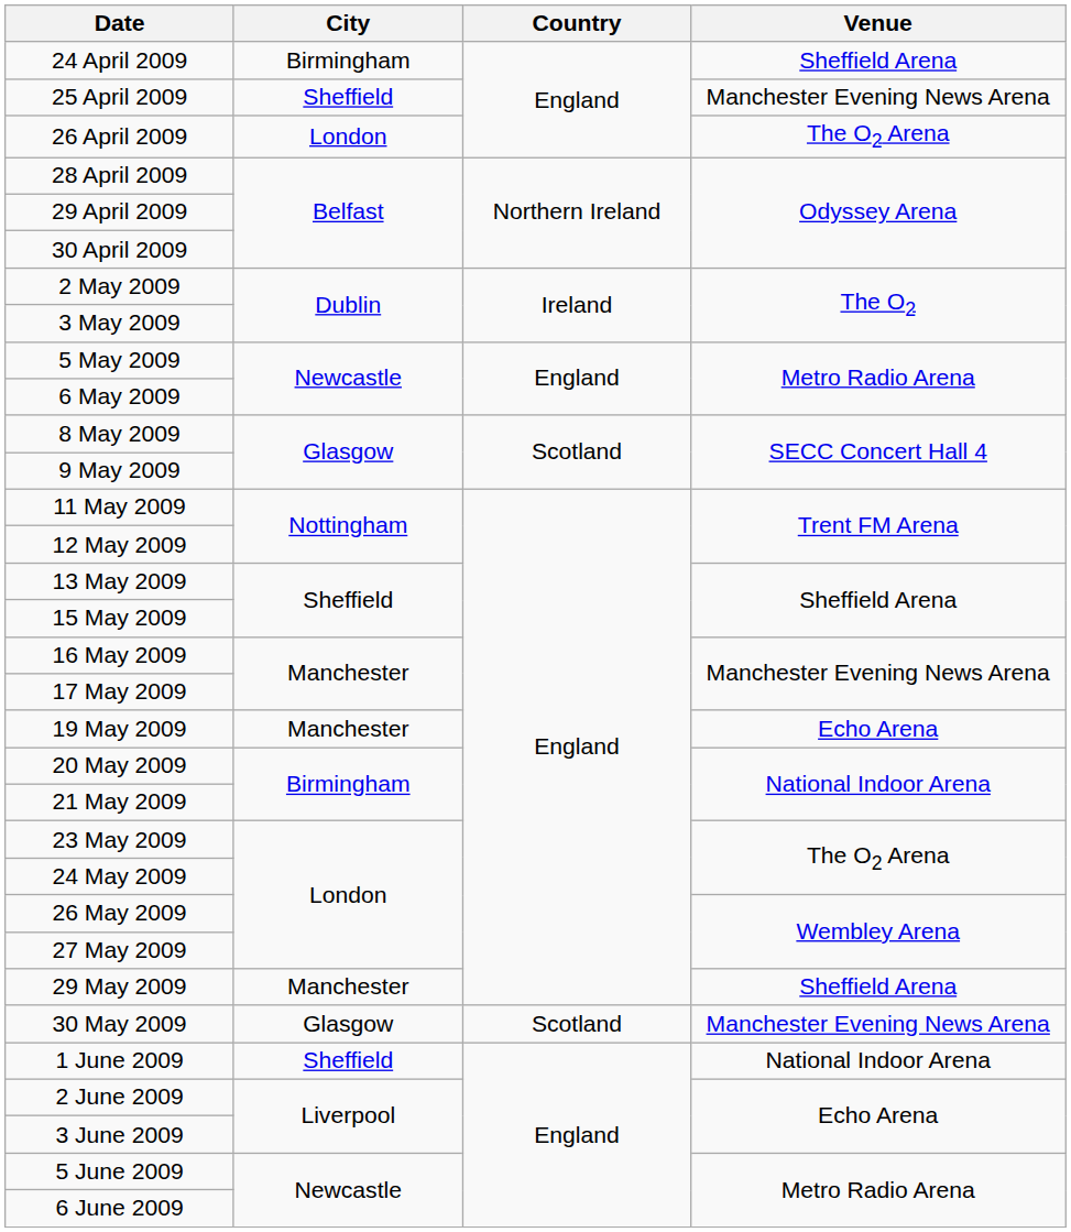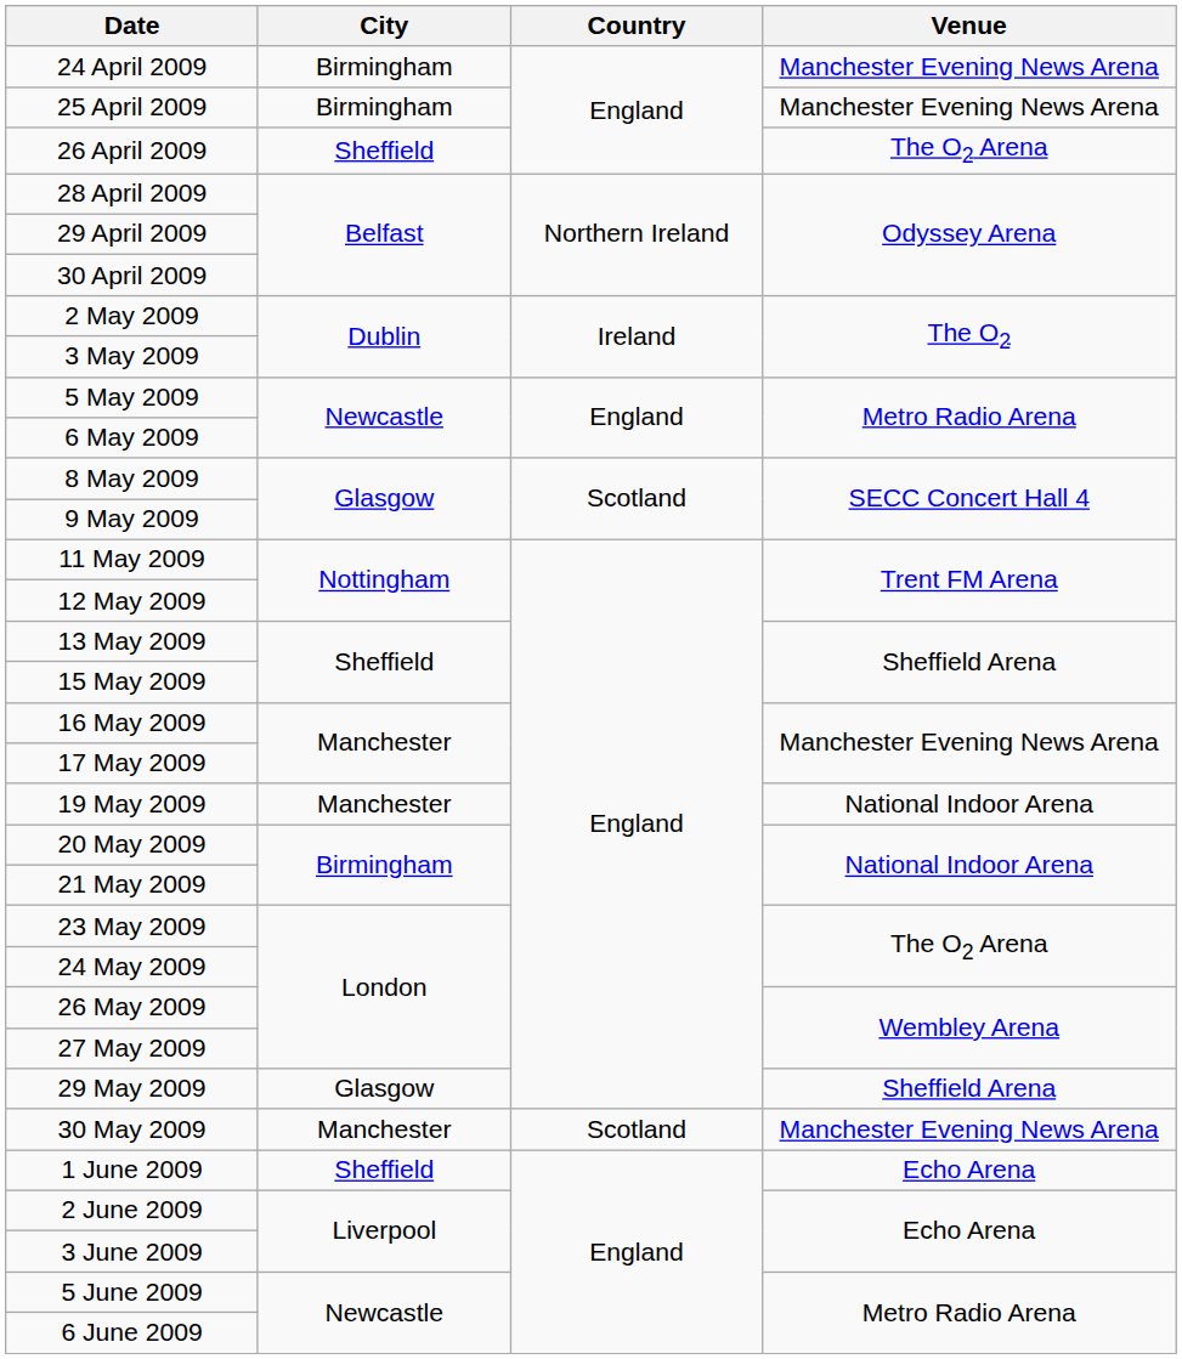 <table class="wikitable" style="text-align:center;">
 <tr>
 <th style="width:150px;">Date</th>
 <th style="width:150px;">City</th>
 <th style="width:150px;">Country</th>
 <th style="width:250px;">Venue</th>
 </tr>
 <tr>
 <td>24 April 2009</td>
 <td>Birmingham</td>
 <td rowspan=3>England</td>
-<td><a href='#'>Sheffield Arena</a></td>
+<td><a href='#'>Manchester Evening News Arena</a></td>
 </tr>
 <tr>
 <td>25 April 2009</td>
-<td><a href='#'>Sheffield</a></td>
+<td>Birmingham</td>
 <td>Manchester Evening News Arena</td>
 </tr>
 <tr>
 <td>26 April 2009</td>
-<td><a href='#'>London</a></td>
+<td><a href='#'>Sheffield</a></td>
 <td><a href='#'>The O<sub>2</sub> Arena</a></td>
 </tr>
 <tr>
 <td>28 April 2009</td>
 <td rowspan=3><a href='#'>Belfast</a></td>
 <td rowspan=3>Northern Ireland</td>
 <td rowspan=3><a href='#'>Odyssey Arena</a></td>
 </tr>
 <tr>
 <td>29 April 2009</td>
 </tr>
 <tr>
 <td>30 April 2009</td>
 </tr>
 <tr>
 <td>2 May 2009</td>
 <td rowspan=2><a href='#'>Dublin</a></td>
 <td rowspan=2>Ireland</td>
 <td rowspan=2><a href='#'>The O<sub>2</sub></a></td>
 </tr>
 <tr>
 <td>3 May 2009</td>
 </tr>
 <tr>
 <td>5 May 2009</td>
 <td rowspan=2><a href='#'>Newcastle</a></td>
 <td rowspan=2>England</td>
 <td rowspan=2><a href='#'>Metro Radio Arena</a></td>
 </tr>
 <tr>
 <td>6 May 2009</td>
 </tr>
 <tr>
 <td>8 May 2009</td>
 <td rowspan=2><a href='#'>Glasgow</a></td>
 <td rowspan=2>Scotland</td>
 <td rowspan=2><a href='#'>SECC Concert Hall 4</a></td>
 </tr>
 <tr>
 <td>9 May 2009</td>
 </tr>
 <tr>
 <td>11 May 2009</td>
 <td rowspan=2><a href='#'>Nottingham</a></td>
 <td rowspan=14>England</td>
 <td rowspan=2><a href='#'>Trent FM Arena</a></td>
 </tr>
 <tr>
 <td>12 May 2009</td>
 </tr>
 <tr>
 <td>13 May 2009</td>
 <td rowspan=2>Sheffield</td>
 <td rowspan=2>Sheffield Arena</td>
 </tr>
 <tr>
 <td>15 May 2009</td>
 </tr>
 <tr>
 <td>16 May 2009</td>
 <td rowspan=2>Manchester</td>
 <td rowspan=2>Manchester Evening News Arena</td>
 </tr>
 <tr>
 <td>17 May 2009</td>
 </tr>
 <tr>
 <td>19 May 2009</td>
 <td>Manchester</td>
-<td><a href='#'>Echo Arena</a></td>
+<td>National Indoor Arena</td>
 </tr>
 <tr>
 <td>20 May 2009</td>
 <td rowspan=2><a href='#'>Birmingham</a></td>
 <td rowspan=2><a href='#'>National Indoor Arena</a></td>
 </tr>
 <tr>
 <td>21 May 2009</td>
 </tr>
 <tr>
 <td>23 May 2009</td>
 <td rowspan=4>London</td>
 <td rowspan=2>The O<sub>2</sub> Arena</td>
 </tr>
 <tr>
 <td>24 May 2009</td>
 </tr>
 <tr>
 <td>26 May 2009</td>
 <td rowspan=2><a href='#'>Wembley Arena</a></td>
 </tr>
 <tr>
 <td>27 May 2009</td>
 </tr>
 <tr>
 <td>29 May 2009</td>
-<td>Manchester</td>
+<td>Glasgow</td>
 <td><a href='#'>Sheffield Arena</a></td>
 </tr>
 <tr>
 <td>30 May 2009</td>
-<td>Glasgow</td>
+<td>Manchester</td>
 <td>Scotland</td>
 <td><a href='#'>Manchester Evening News Arena</a></td>
 </tr>
 <tr>
 <td>1 June 2009</td>
 <td><a href='#'>Sheffield</a></td>
 <td rowspan=5>England</td>
-<td>National Indoor Arena</td>
+<td><a href='#'>Echo Arena</a></td>
 </tr>
 <tr>
 <td>2 June 2009</td>
 <td rowspan=2>Liverpool</td>
 <td rowspan=2>Echo Arena</td>
 </tr>
 <tr>
 <td>3 June 2009</td>
 </tr>
 <tr>
 <td>5 June 2009</td>
 <td rowspan=2>Newcastle</td>
 <td rowspan=2>Metro Radio Arena</td>
 </tr>
 <tr>
 <td>6 June 2009</td>
 </tr>
 <tr>
 </tr>
 </table>
